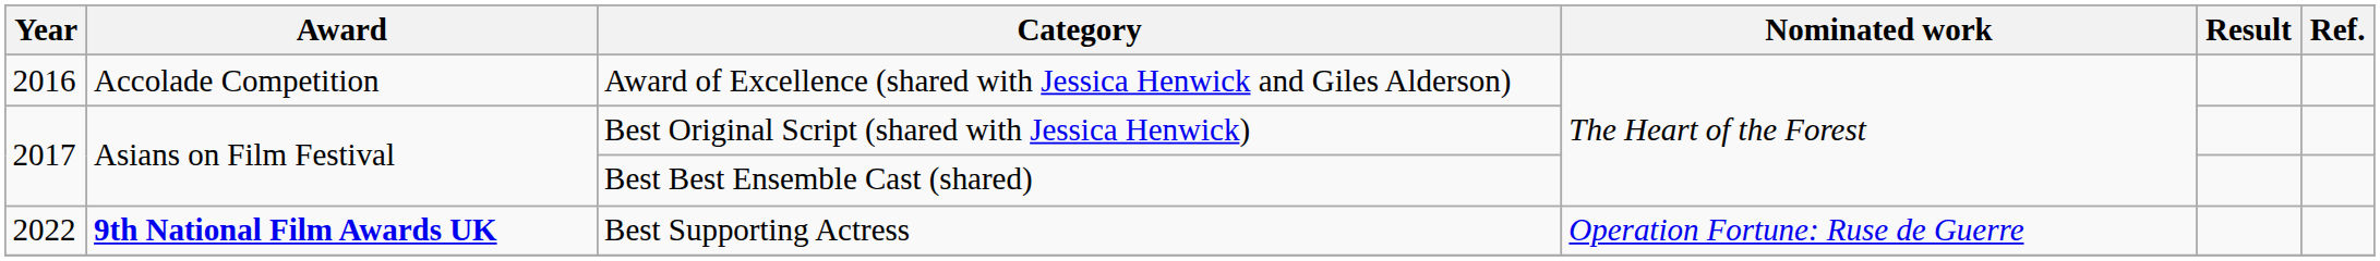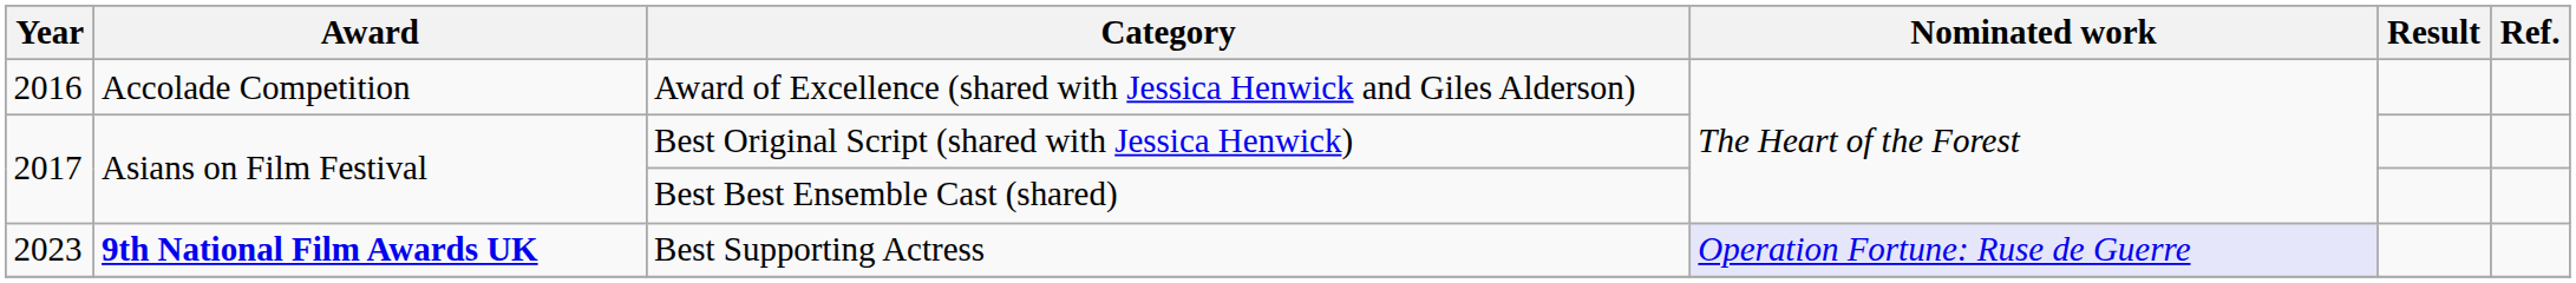 <table width="95%" class="wikitable">
 <tr>
 <th width="10">Year</th>
 <th width="240">Award</th>
 <th width="460">Category</th>
 <th width="300">Nominated work</th>
 <th width="30">Result</th>
 <th width="10">Ref.</th>
 </tr>
 <tr>
 <td>2016</td>
 <td>Accolade Competition</td>
 <td>Award of Excellence (shared with <a href='#'>Jessica Henwick</a> and Giles Alderson)</td>
 <td rowspan="3"><em>The Heart of the Forest</em></td>
 <td></td>
 <td></td>
 </tr>
 <tr>
 <td rowspan="2">2017</td>
 <td rowspan="2">Asians on Film Festival</td>
 <td>Best Original Script (shared with <a href='#'>Jessica Henwick</a>)</td>
 <td></td>
 <td></td>
 </tr>
 <tr>
 <td>Best Best Ensemble Cast (shared)</td>
 <td></td>
 <td></td>
 </tr>
 <tr>
-<td>2022</td>
+<td>2023</td>
 <td><strong><a href='#'>9th National Film Awards UK</a></strong></td>
 <td>Best Supporting Actress</td>
-<td><em><a href='#'>Operation Fortune: Ruse de Guerre</a></em></td>
+<td style="background: lavender;"><em><a href='#'>Operation Fortune: Ruse de Guerre</a></em></td>
 <td></td>
 <td style="text-align:center;"></td>
 </tr>
 <tr>
 </tr>
 </table>
